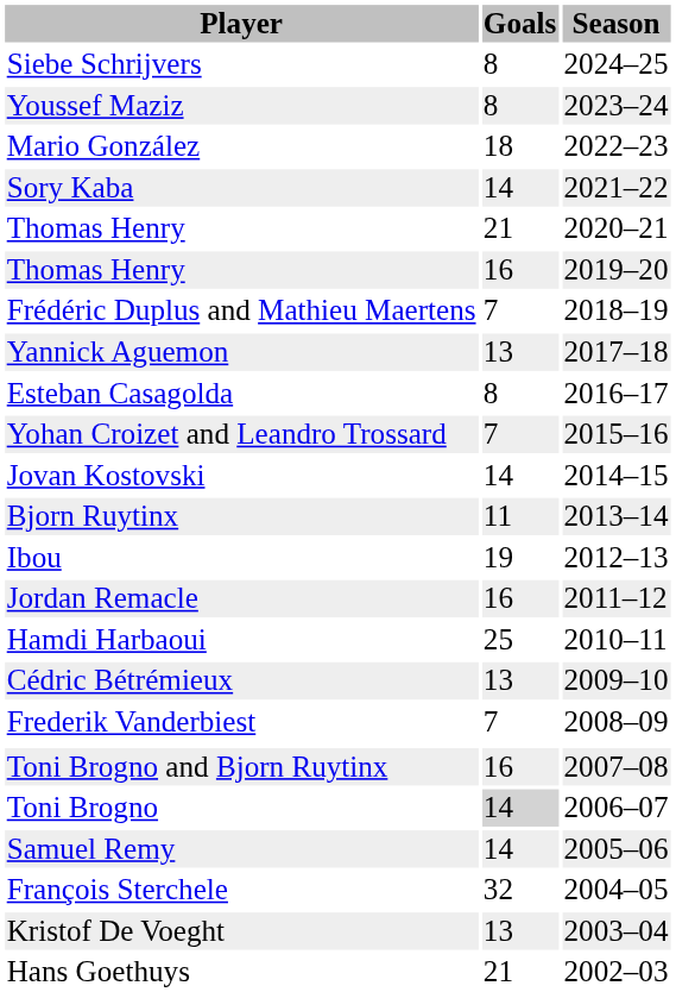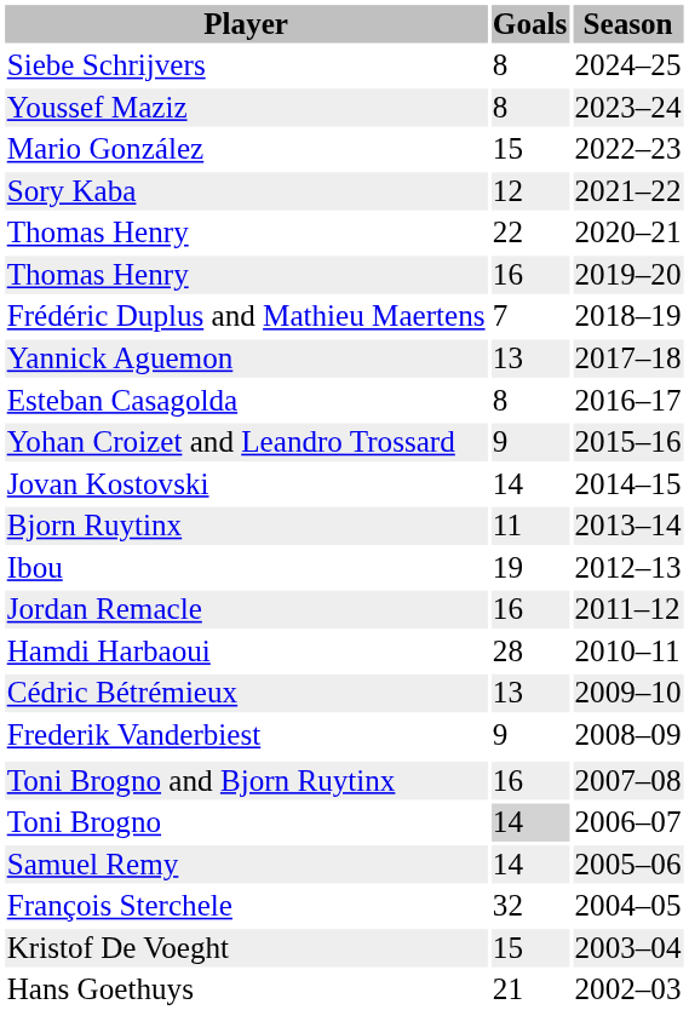 <table class="toccolours">
 <tr>
 <th bgcolor=silver>Player</th>
 <th bgcolor=silver>Goals</th>
 <th bgcolor=silver>Season</th>
 </tr>
 <tr>
 <td> <a href='#'>Siebe Schrijvers</a></td>
 <td>8</td>
 <td>2024–25</td>
 </tr>
 <tr bgcolor=#eeeeee>
 <td> <a href='#'>Youssef Maziz</a></td>
 <td>8</td>
 <td>2023–24</td>
 </tr>
 <tr>
 <td> <a href='#'>Mario González</a></td>
-<td>18</td>
+<td>15</td>
 <td>2022–23</td>
 </tr>
 <tr bgcolor=#eeeeee>
 <td> <a href='#'>Sory Kaba</a></td>
-<td>14</td>
+<td>12</td>
 <td>2021–22</td>
 </tr>
 <tr>
 <td> <a href='#'>Thomas Henry</a></td>
-<td>21</td>
+<td>22</td>
 <td>2020–21</td>
 </tr>
 <tr bgcolor=#eeeeee>
 <td> <a href='#'>Thomas Henry</a></td>
 <td>16</td>
 <td>2019–20</td>
 </tr>
 <tr>
 <td> <a href='#'>Frédéric Duplus</a> and  <a href='#'>Mathieu Maertens</a></td>
 <td>7</td>
 <td>2018–19</td>
 </tr>
 <tr bgcolor=#eeeeee>
 <td> <a href='#'>Yannick Aguemon</a></td>
 <td>13</td>
 <td>2017–18</td>
 </tr>
 <tr>
 <td> <a href='#'>Esteban Casagolda</a></td>
 <td>8</td>
 <td>2016–17</td>
 </tr>
 <tr bgcolor=#eeeeee>
 <td> <a href='#'>Yohan Croizet</a> and  <a href='#'>Leandro Trossard</a></td>
-<td>7</td>
+<td>9</td>
 <td>2015–16</td>
 </tr>
 <tr>
 <td> <a href='#'>Jovan Kostovski</a></td>
 <td>14</td>
 <td>2014–15</td>
 </tr>
 <tr bgcolor=#eeeeee>
 <td> <a href='#'>Bjorn Ruytinx</a></td>
 <td>11</td>
 <td>2013–14</td>
 </tr>
 <tr>
 <td> <a href='#'>Ibou</a></td>
 <td>19</td>
 <td>2012–13</td>
 </tr>
 <tr bgcolor=#eeeeee>
 <td> <a href='#'>Jordan Remacle</a></td>
 <td>16</td>
 <td>2011–12</td>
 </tr>
 <tr>
 <td> <a href='#'>Hamdi Harbaoui</a></td>
-<td>25</td>
+<td>28</td>
 <td>2010–11</td>
 </tr>
 <tr bgcolor=#eeeeee>
 <td> <a href='#'>Cédric Bétrémieux</a></td>
 <td>13</td>
 <td>2009–10</td>
 </tr>
 <tr>
 <td> <a href='#'>Frederik Vanderbiest</a></td>
-<td>7</td>
+<td>9</td>
 <td>2008–09</td>
 </tr>
 <tr>
 </tr>
 <tr bgcolor=#eeeeee>
 <td> <a href='#'>Toni Brogno</a> and  <a href='#'>Bjorn Ruytinx</a></td>
 <td>16</td>
 <td>2007–08</td>
 </tr>
 <tr>
 <td> <a href='#'>Toni Brogno</a></td>
 <td style="background: lightgrey;">14</td>
 <td>2006–07</td>
 </tr>
 <tr bgcolor=#eeeeee>
 <td> <a href='#'>Samuel Remy</a></td>
 <td>14</td>
 <td>2005–06</td>
 </tr>
 <tr>
 <td> <a href='#'>François Sterchele</a></td>
 <td>32</td>
 <td>2004–05</td>
 </tr>
 <tr bgcolor=#eeeeee>
 <td> Kristof De Voeght</td>
-<td>13</td>
+<td>15</td>
 <td>2003–04</td>
 </tr>
 <tr>
 <td> Hans Goethuys</td>
 <td>21</td>
 <td>2002–03</td>
 </tr>
 </table>
